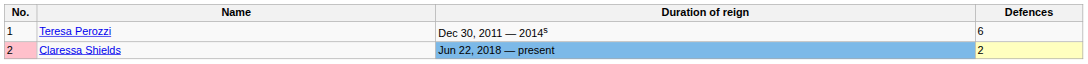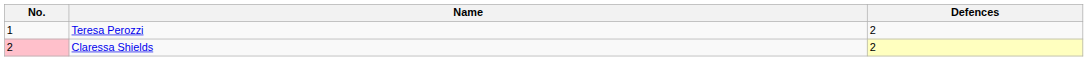 <table class="wikitable" width=80%>
 <tr>
 <th width=3%>No.</th>
 <th width=37%>Name</th>
-<th width=50%>Duration of reign</th>
 <th width=10%>Defences</th>
 </tr>
 <tr>
 <td>1</td>
 <td align=left> <a href='#'>Teresa Perozzi</a></td>
-<td>Dec 30, 2011 — 2014<sup>s</sup></td>
-<td>6</td>
+<td>2</td>
 </tr>
 <tr>
 <td style="background: pink;">2</td>
 <td align=left> <a href='#'>Claressa Shields</a></td>
-<td style="background:#7CB9E8;" width=5px>Jun 22, 2018 — present</td>
 <td style="background:#ffffbf;" width=5px>2</td>
 </tr>
 </table>
